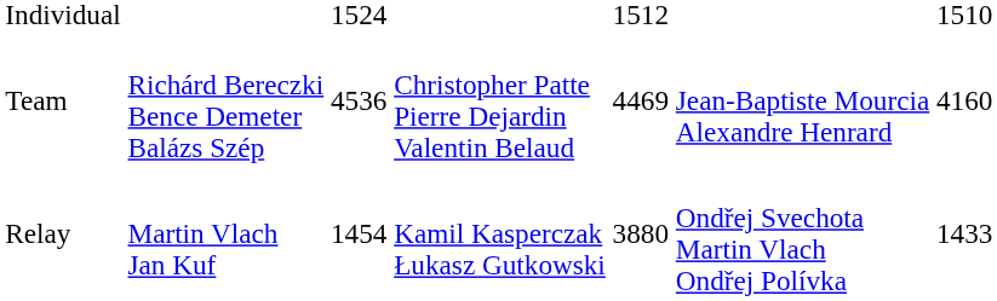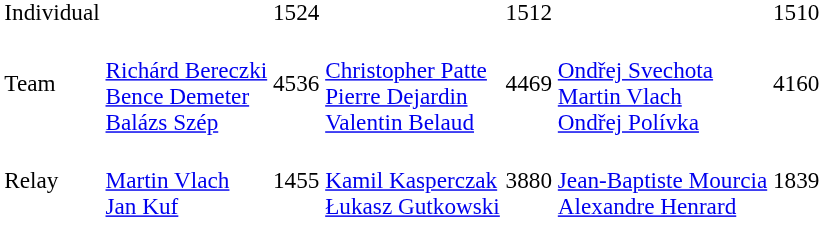 <table>
 <tr>
 <td>Individual</td>
 <td></td>
 <td>1524</td>
 <td></td>
 <td>1512</td>
 <td></td>
 <td>1510</td>
 </tr>
 <tr>
 <td>Team</td>
 <td><br><a href='#'>Richárd Bereczki</a><br><a href='#'>Bence Demeter</a><br><a href='#'>Balázs Szép</a></td>
 <td>4536</td>
 <td><br><a href='#'>Christopher Patte</a><br><a href='#'>Pierre Dejardin</a><br><a href='#'>Valentin Belaud</a></td>
 <td>4469</td>
-<td><br><a href='#'>Jean-Baptiste Mourcia</a><br><a href='#'>Alexandre Henrard</a></td>
+<td><br><a href='#'>Ondřej Svechota</a><br><a href='#'>Martin Vlach</a><br><a href='#'>Ondřej Polívka</a></td>
 <td>4160</td>
 </tr>
 <tr>
 <td>Relay</td>
 <td><br><a href='#'>Martin Vlach</a><br><a href='#'>Jan Kuf</a></td>
-<td>1454</td>
+<td>1455</td>
 <td><br><a href='#'>Kamil Kasperczak</a><br><a href='#'>Łukasz Gutkowski</a></td>
 <td>3880</td>
-<td><br><a href='#'>Ondřej Svechota</a><br><a href='#'>Martin Vlach</a><br><a href='#'>Ondřej Polívka</a></td>
-<td>1433</td>
+<td><br><a href='#'>Jean-Baptiste Mourcia</a><br><a href='#'>Alexandre Henrard</a></td>
+<td>1839</td>
 </tr>
 </table>
